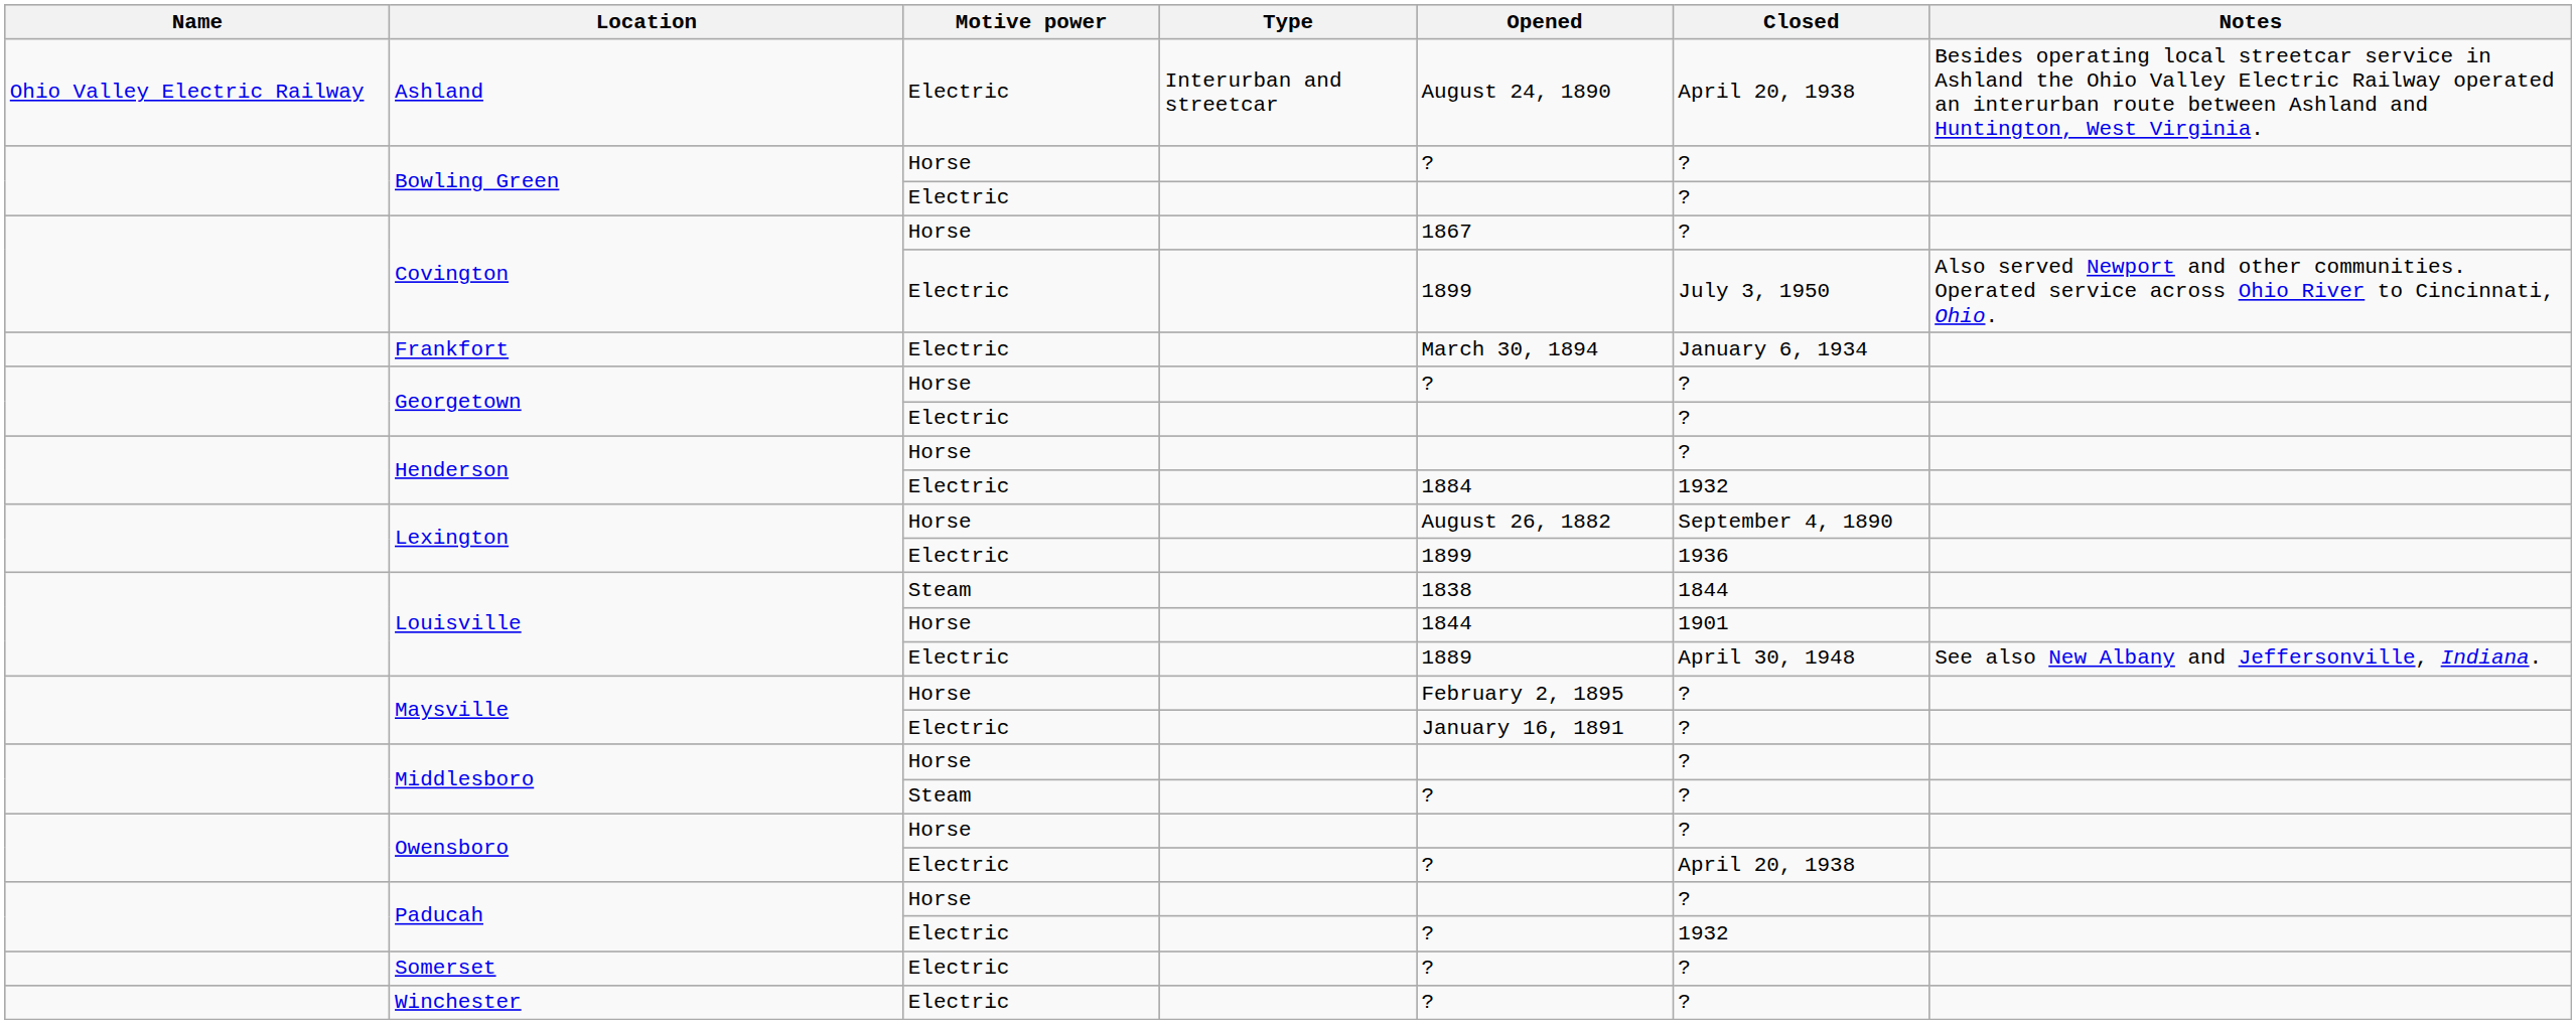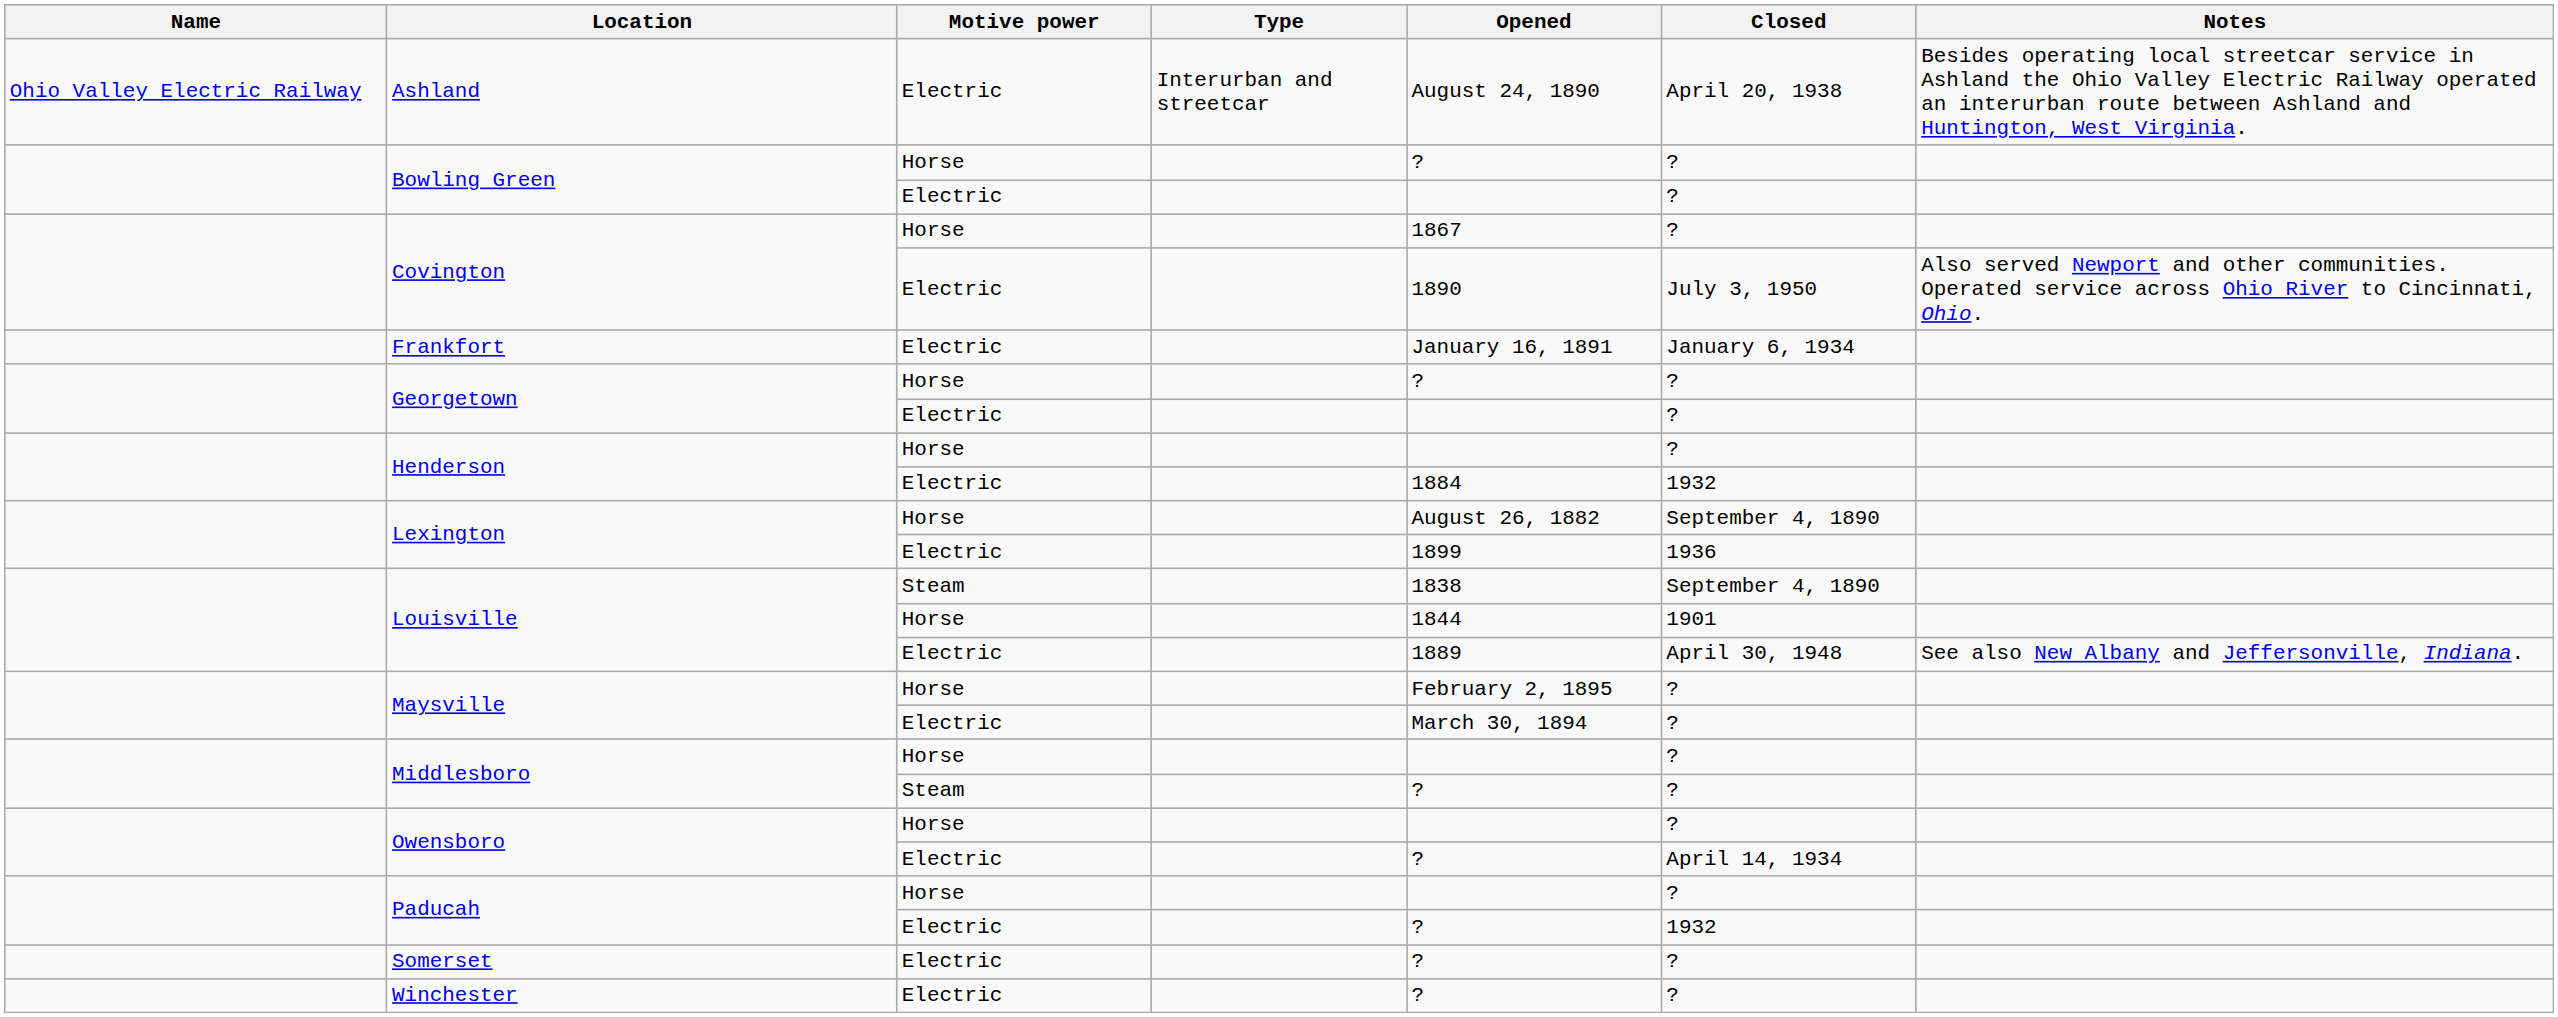 <table class="wikitable sortable" width=100%>
 <tr>
 <th width=15%>Name</th>
 <th width=20%>Location</th>
 <th width=10%>Motive power</th>
 <th width=10%>Type</th>
 <th width=10%>Opened</th>
 <th width=10%>Closed</th>
 <th class="unsortable" width=25%>Notes</th>
 </tr>
 <tr>
 <td><a href='#'>Ohio Valley Electric Railway</a></td>
 <td><a href='#'>Ashland</a></td>
 <td>Electric</td>
 <td>Interurban and streetcar</td>
 <td>August 24, 1890</td>
 <td>April 20, 1938</td>
 <td>Besides operating local streetcar service in Ashland the Ohio Valley Electric Railway operated an interurban route between Ashland and <a href='#'>Huntington, West Virginia</a>.</td>
 </tr>
 <tr>
 <td rowspan="2"> </td>
 <td rowspan="2"><a href='#'>Bowling Green</a></td>
 <td>Horse</td>
 <td> </td>
 <td>?</td>
 <td>?</td>
 <td> </td>
 </tr>
 <tr>
 <td>Electric</td>
 <td> </td>
 <td></td>
 <td>?</td>
 <td> </td>
 </tr>
 <tr>
 <td rowspan="2"> </td>
 <td rowspan="2"><a href='#'>Covington</a></td>
 <td>Horse</td>
 <td> </td>
 <td>1867</td>
 <td>?</td>
 <td> </td>
 </tr>
 <tr>
 <td>Electric</td>
 <td> </td>
-<td>1899</td>
+<td>1890</td>
 <td>July 3, 1950</td>
 <td>Also served <a href='#'>Newport</a> and other communities. Operated service across <a href='#'>Ohio River</a> to Cincinnati, <em><a href='#'>Ohio</a></em>.</td>
 </tr>
 <tr>
 <td> </td>
 <td><a href='#'>Frankfort</a></td>
 <td>Electric</td>
 <td> </td>
-<td>March 30, 1894</td>
+<td>January 16, 1891</td>
 <td>January 6, 1934</td>
 <td> </td>
 </tr>
 <tr>
 <td rowspan="2"> </td>
 <td rowspan="2"><a href='#'>Georgetown</a></td>
 <td>Horse</td>
 <td> </td>
 <td>?</td>
 <td>?</td>
 <td> </td>
 </tr>
 <tr>
 <td>Electric</td>
 <td> </td>
 <td></td>
 <td>?</td>
 <td> </td>
 </tr>
 <tr>
 <td rowspan="2"> </td>
 <td rowspan="2"><a href='#'>Henderson</a></td>
 <td>Horse</td>
 <td> </td>
 <td></td>
 <td>?</td>
 <td> </td>
 </tr>
 <tr>
 <td>Electric</td>
 <td> </td>
 <td>1884</td>
 <td>1932</td>
 <td> </td>
 </tr>
 <tr>
 <td rowspan="2"> </td>
 <td rowspan="2"><a href='#'>Lexington</a></td>
 <td>Horse</td>
 <td> </td>
 <td>August 26, 1882</td>
 <td>September 4, 1890</td>
 <td> </td>
 </tr>
 <tr>
 <td>Electric</td>
 <td> </td>
 <td>1899</td>
 <td>1936</td>
 <td> </td>
 </tr>
 <tr>
 <td rowspan="3"> </td>
 <td rowspan="3"><a href='#'>Louisville</a></td>
 <td>Steam</td>
 <td> </td>
 <td>1838</td>
-<td>1844</td>
+<td>September 4, 1890</td>
 <td> </td>
 </tr>
 <tr>
 <td>Horse</td>
 <td> </td>
 <td>1844</td>
 <td>1901</td>
 <td> </td>
 </tr>
 <tr>
 <td>Electric</td>
 <td> </td>
 <td>1889</td>
 <td>April 30, 1948</td>
 <td>See also <a href='#'>New Albany</a> and <a href='#'>Jeffersonville</a>, <em><a href='#'>Indiana</a></em>.</td>
 </tr>
 <tr>
 <td rowspan="2"> </td>
 <td rowspan="2"><a href='#'>Maysville</a></td>
 <td>Horse</td>
 <td> </td>
 <td>February 2, 1895</td>
 <td>?</td>
 <td> </td>
 </tr>
 <tr>
 <td>Electric</td>
 <td> </td>
-<td>January 16, 1891</td>
+<td>March 30, 1894</td>
 <td>?</td>
 <td> </td>
 </tr>
 <tr>
 <td rowspan="2"> </td>
 <td rowspan="2"><a href='#'>Middlesboro</a></td>
 <td>Horse</td>
 <td> </td>
 <td></td>
 <td>?</td>
 <td> </td>
 </tr>
 <tr>
 <td>Steam</td>
 <td> </td>
 <td>?</td>
 <td>?</td>
 <td> </td>
 </tr>
 <tr>
 <td rowspan="2"> </td>
 <td rowspan="2"><a href='#'>Owensboro</a></td>
 <td>Horse</td>
 <td> </td>
 <td></td>
 <td>?</td>
 <td> </td>
 </tr>
 <tr>
 <td>Electric</td>
 <td> </td>
 <td>?</td>
-<td>April 20, 1938</td>
+<td>April 14, 1934</td>
 <td> </td>
 </tr>
 <tr>
 <td rowspan="2"> </td>
 <td rowspan="2"><a href='#'>Paducah</a></td>
 <td>Horse</td>
 <td> </td>
 <td></td>
 <td>?</td>
 <td> </td>
 </tr>
 <tr>
 <td>Electric</td>
 <td> </td>
 <td>?</td>
 <td>1932</td>
 <td> </td>
 </tr>
 <tr>
 <td> </td>
 <td><a href='#'>Somerset</a></td>
 <td>Electric</td>
 <td> </td>
 <td>?</td>
 <td>?</td>
 <td> </td>
 </tr>
 <tr>
 <td> </td>
 <td><a href='#'>Winchester</a></td>
 <td>Electric</td>
 <td> </td>
 <td>?</td>
 <td>?</td>
 <td> </td>
 </tr>
 <tr>
 </tr>
 </table>
